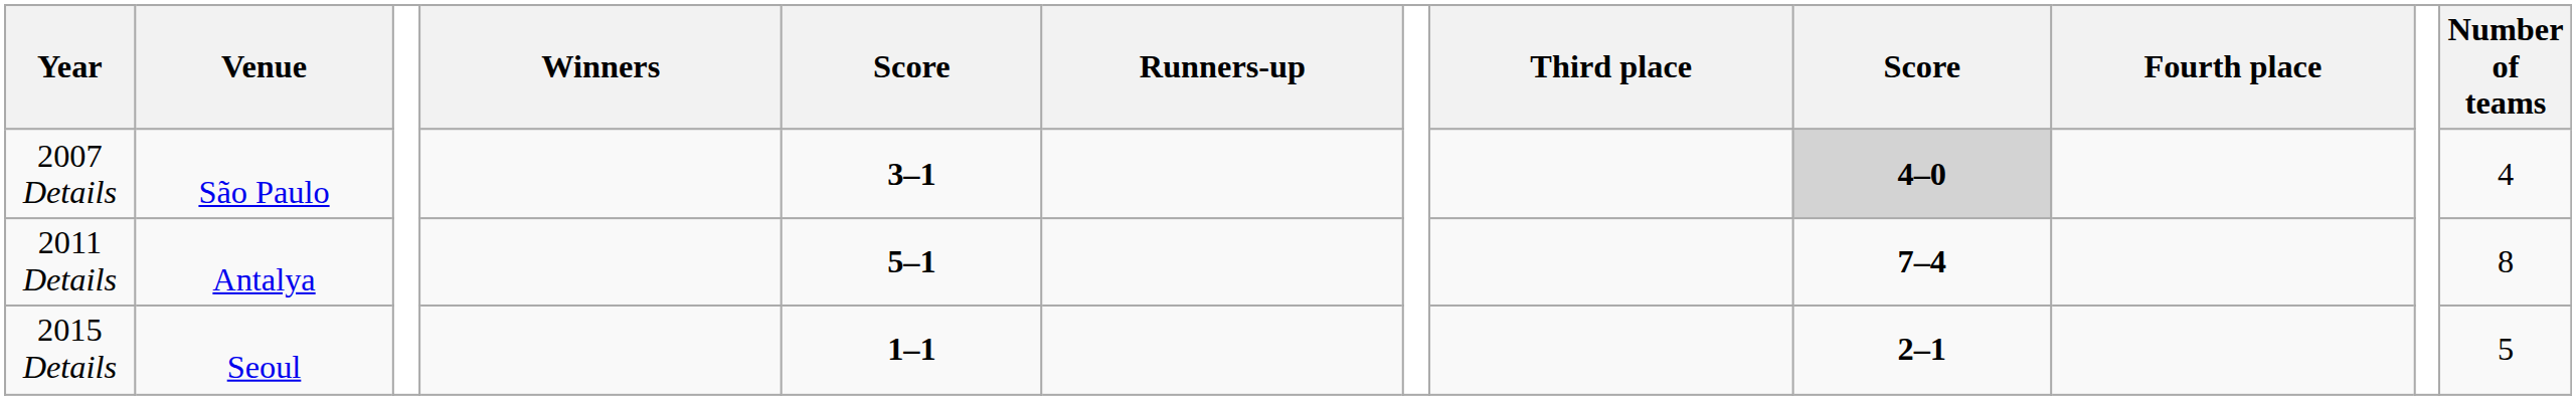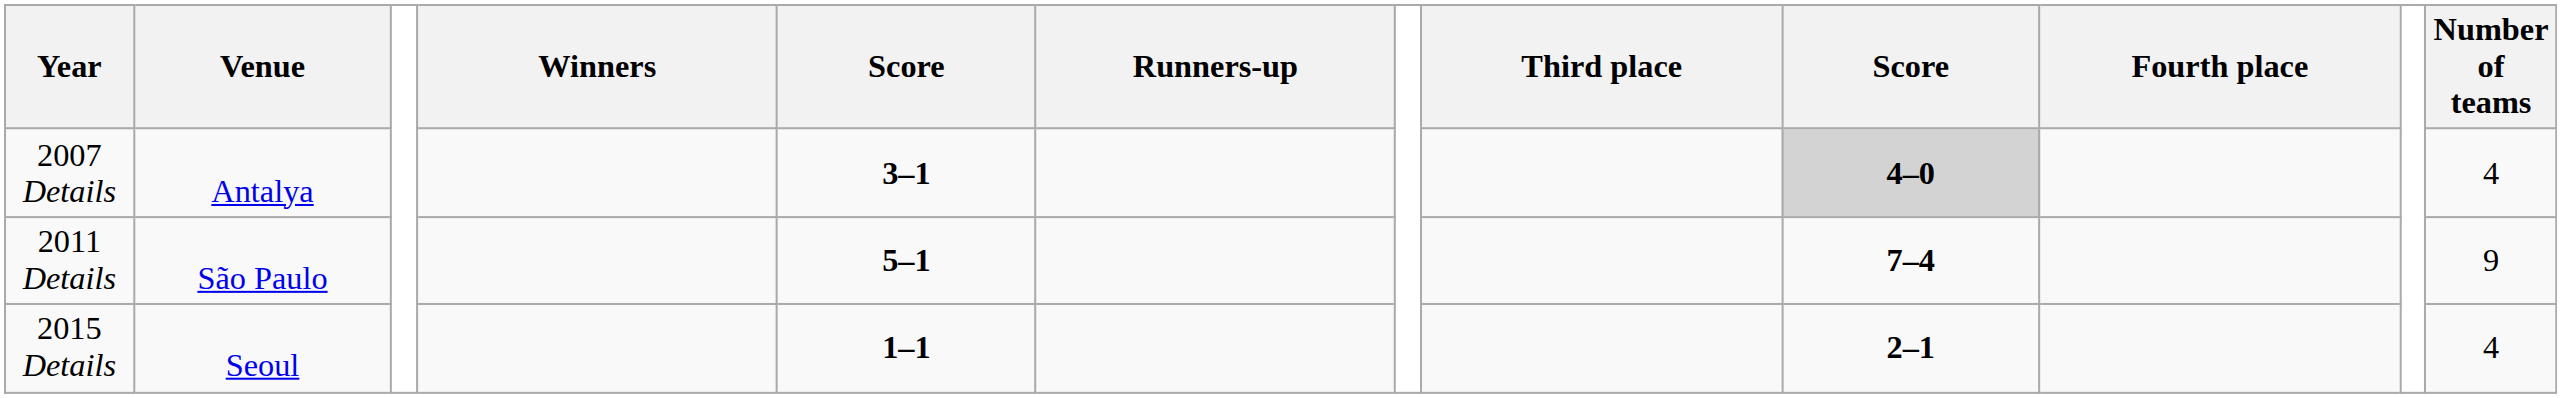 <table class="wikitable" style="text-align:center; width:100%">
 <tr>
 <th width=5%>Year</th>
 <th width=10%>Venue</th>
 <th rowspan="14" style="width:1%; background:#fff;"></th>
 <th width=14%>Winners</th>
 <th width=10%>Score</th>
 <th width=14%>Runners-up</th>
 <th rowspan="14" style="width:1%; background:#fff;"></th>
 <th width=14%>Third place</th>
 <th width=10%>Score</th>
 <th width=14%>Fourth place</th>
 <th rowspan="22" style="width:1%;background:#fff"></th>
 <th width=4%>Number of teams</th>
 </tr>
 <tr>
 <td>2007 <br> <em>Details</em></td>
-<td> <br> <a href='#'>São Paulo</a></td>
+<td> <br> <a href='#'>Antalya</a></td>
 <td></td>
 <td><strong>3–1</strong></td>
 <td></td>
 <td></td>
 <td style="background: lightgrey;"><strong>4–0</strong></td>
 <td></td>
 <td>4</td>
 </tr>
 <tr>
 <td>2011 <br> <em>Details</em></td>
-<td> <br> <a href='#'>Antalya</a></td>
+<td> <br> <a href='#'>São Paulo</a></td>
 <td></td>
 <td><strong>5–1</strong></td>
 <td></td>
 <td></td>
 <td><strong>7–4</strong></td>
 <td></td>
-<td>8</td>
+<td>9</td>
 </tr>
 <tr>
 <td>2015 <br> <em>Details</em></td>
 <td> <br> <a href='#'>Seoul</a></td>
 <td></td>
 <td><strong>1–1</strong> </td>
 <td></td>
 <td></td>
 <td><strong>2–1</strong></td>
 <td></td>
-<td>5</td>
+<td>4</td>
 </tr>
 </table>
